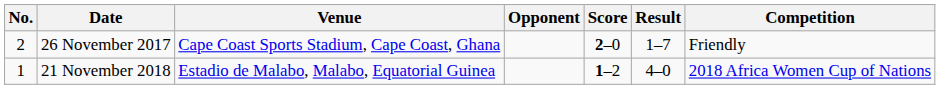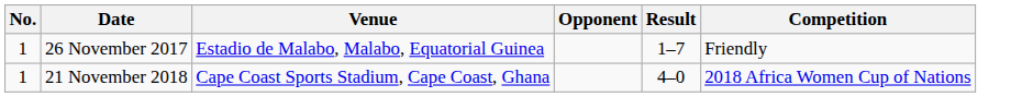 <table class="wikitable">
 <tr>
 <th>No.</th>
 <th>Date</th>
 <th>Venue</th>
 <th>Opponent</th>
-<th>Score</th>
 <th>Result</th>
 <th>Competition</th>
 </tr>
 <tr>
-<td style="text-align: center;">2</td>
+<td style="text-align: center;">1</td>
 <td>26 November 2017</td>
-<td><a href='#'>Cape Coast Sports Stadium</a>, <a href='#'>Cape Coast</a>, <a href='#'>Ghana</a></td>
+<td><a href='#'>Estadio de Malabo</a>, <a href='#'>Malabo</a>, <a href='#'>Equatorial Guinea</a></td>
 <td></td>
-<td style="text-align: center;"><strong>2</strong>–0</td>
 <td style="text-align: center;">1–7</td>
 <td>Friendly</td>
 </tr>
 <tr>
 <td style="text-align: center;">1</td>
 <td>21 November 2018</td>
-<td><a href='#'>Estadio de Malabo</a>, <a href='#'>Malabo</a>, <a href='#'>Equatorial Guinea</a></td>
+<td><a href='#'>Cape Coast Sports Stadium</a>, <a href='#'>Cape Coast</a>, <a href='#'>Ghana</a></td>
 <td></td>
-<td style="text-align: center;"><strong>1</strong>–2</td>
 <td style="text-align: center;">4–0</td>
 <td><a href='#'>2018 Africa Women Cup of Nations</a></td>
 </tr>
 </table>
